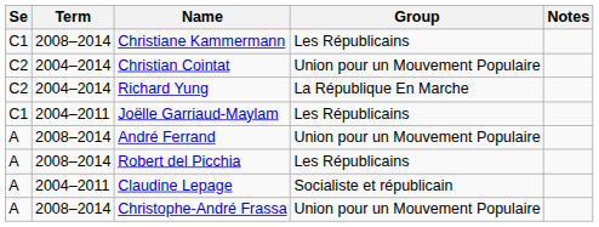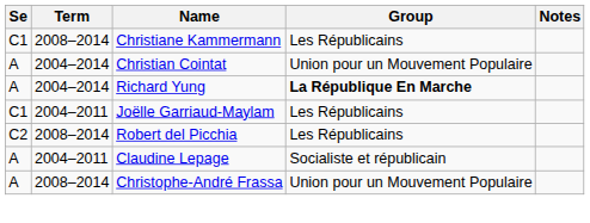 <table class="wikitable sortable">
 <tr>
 <th>Se</th>
 <th>Term</th>
 <th>Name</th>
 <th>Group</th>
 <th>Notes</th>
 </tr>
 <tr>
 <td>C1</td>
 <td>2008–2014</td>
 <td><a href='#'>Christiane Kammermann</a></td>
 <td>Les Républicains</td>
 <td></td>
 </tr>
 <tr>
-<td>C2</td>
+<td>A</td>
 <td>2004–2014</td>
 <td><a href='#'>Christian Cointat</a></td>
 <td>Union pour un Mouvement Populaire</td>
 <td></td>
 </tr>
 <tr>
-<td>C2</td>
+<td>A</td>
 <td>2004–2014</td>
 <td><a href='#'>Richard Yung</a></td>
-<td>La République En Marche</td>
+<td><strong>La République En Marche</strong></td>
 <td></td>
 </tr>
 <tr>
 <td>C1</td>
 <td>2004–2011</td>
 <td><a href='#'>Joëlle Garriaud-Maylam</a></td>
 <td>Les Républicains</td>
 <td></td>
 </tr>
 <tr>
-<td>A</td>
-<td>2008–2014</td>
-<td><a href='#'>André Ferrand</a></td>
-<td>Union pour un Mouvement Populaire</td>
-<td></td>
-</tr>
-<tr>
-<td>A</td>
+<td>C2</td>
 <td>2008–2014</td>
 <td><a href='#'>Robert del Picchia</a></td>
 <td>Les Républicains</td>
 <td></td>
 </tr>
 <tr>
 <td>A</td>
 <td>2004–2011</td>
 <td><a href='#'>Claudine Lepage</a></td>
 <td>Socialiste et républicain</td>
 <td></td>
 </tr>
 <tr>
 <td>A</td>
 <td>2008–2014</td>
 <td><a href='#'>Christophe-André Frassa</a></td>
 <td>Union pour un Mouvement Populaire</td>
 <td></td>
 </tr>
 </table>
